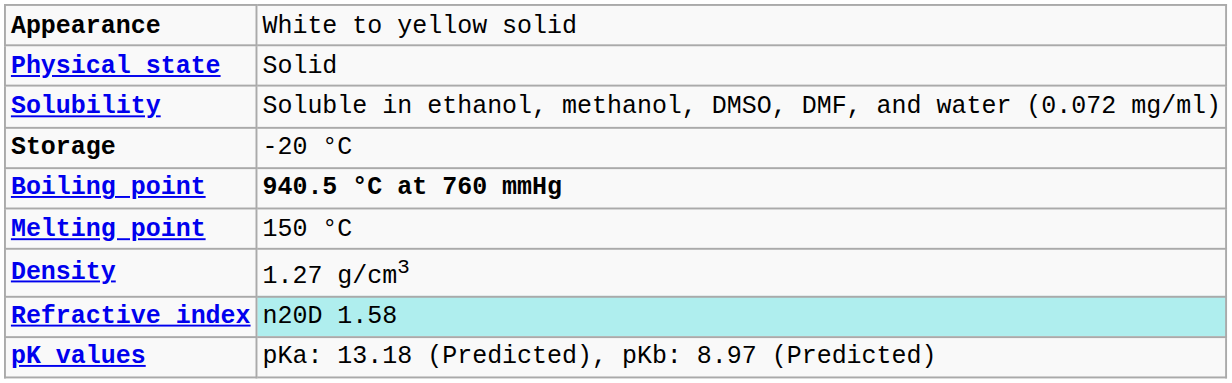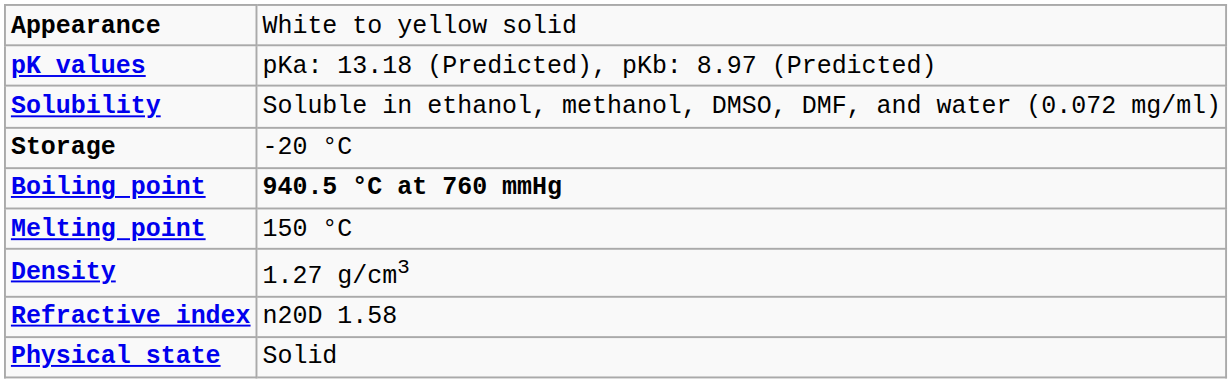 <table class="wikitable">
 <tr>
 <td><strong>Appearance</strong></td>
 <td>White to yellow solid</td>
 </tr>
 <tr>
-<td><strong><a href='#'>Physical state</a></strong></td>
-<td>Solid</td>
+<td><strong><a href='#'>pK values</a></strong></td>
+<td>pKa: 13.18 (Predicted), pKb: 8.97 (Predicted)</td>
 </tr>
 <tr>
 <td><strong><a href='#'>Solubility</a></strong></td>
 <td>Soluble in ethanol, methanol, DMSO, DMF, and water (0.072 mg/ml)</td>
 </tr>
 <tr>
 <td><strong>Storage</strong></td>
 <td>-20 °C</td>
 </tr>
 <tr>
 <td><strong><a href='#'>Boiling point</a></strong></td>
 <td><strong>940.5 °C at 760 mmHg</strong></td>
 </tr>
 <tr>
 <td><strong><a href='#'>Melting point</a></strong></td>
 <td>150 °C</td>
 </tr>
 <tr>
 <td><strong><a href='#'>Density</a></strong></td>
 <td>1.27 g/cm<sup>3</sup></td>
 </tr>
 <tr>
 <td><strong><a href='#'>Refractive index</a></strong></td>
-<td style="background: paleturquoise;">n20D 1.58</td>
+<td>n20D 1.58</td>
 </tr>
 <tr>
-<td><strong><a href='#'>pK values</a></strong></td>
-<td>pKa: 13.18 (Predicted), pKb: 8.97 (Predicted)</td>
+<td><strong><a href='#'>Physical state</a></strong></td>
+<td>Solid</td>
 </tr>
 </table>
